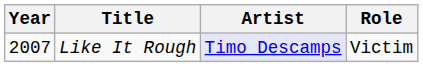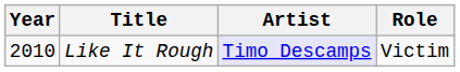 <table class="wikitable">
 <tr>
 <th>Year</th>
 <th>Title</th>
 <th>Artist</th>
 <th>Role</th>
 </tr>
 <tr>
-<td>2007</td>
+<td>2010</td>
 <td><em>Like It Rough</em></td>
 <td style="background: lavender;"><a href='#'>Timo Descamps</a></td>
 <td>Victim</td>
 </tr>
 </table>
